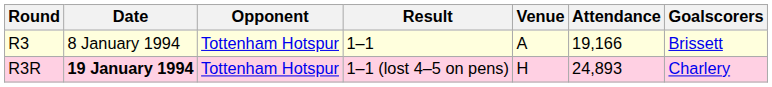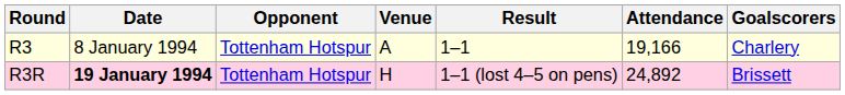 <table class="wikitable">
 <tr>
 <th>Round</th>
 <th>Date</th>
 <th>Opponent</th>
+<th>Venue</th>
 <th>Result</th>
-<th>Venue</th>
 <th>Attendance</th>
 <th>Goalscorers</th>
 </tr>
 <tr style="background:#ffffdd;">
 <td>R3</td>
 <td>8 January 1994</td>
 <td><a href='#'>Tottenham Hotspur</a></td>
+<td>A</td>
 <td>1–1</td>
-<td>A</td>
 <td>19,166</td>
-<td><a href='#'>Brissett</a></td>
+<td><a href='#'>Charlery</a></td>
 </tr>
 <tr style="background:#ffd0e3;">
 <td>R3R</td>
 <td><strong>19 January 1994</strong></td>
 <td><a href='#'>Tottenham Hotspur</a></td>
+<td>H</td>
 <td>1–1 (lost 4–5 on pens)</td>
-<td>H</td>
-<td>24,893</td>
-<td><a href='#'>Charlery</a></td>
+<td>24,892</td>
+<td><a href='#'>Brissett</a></td>
 </tr>
 </table>
